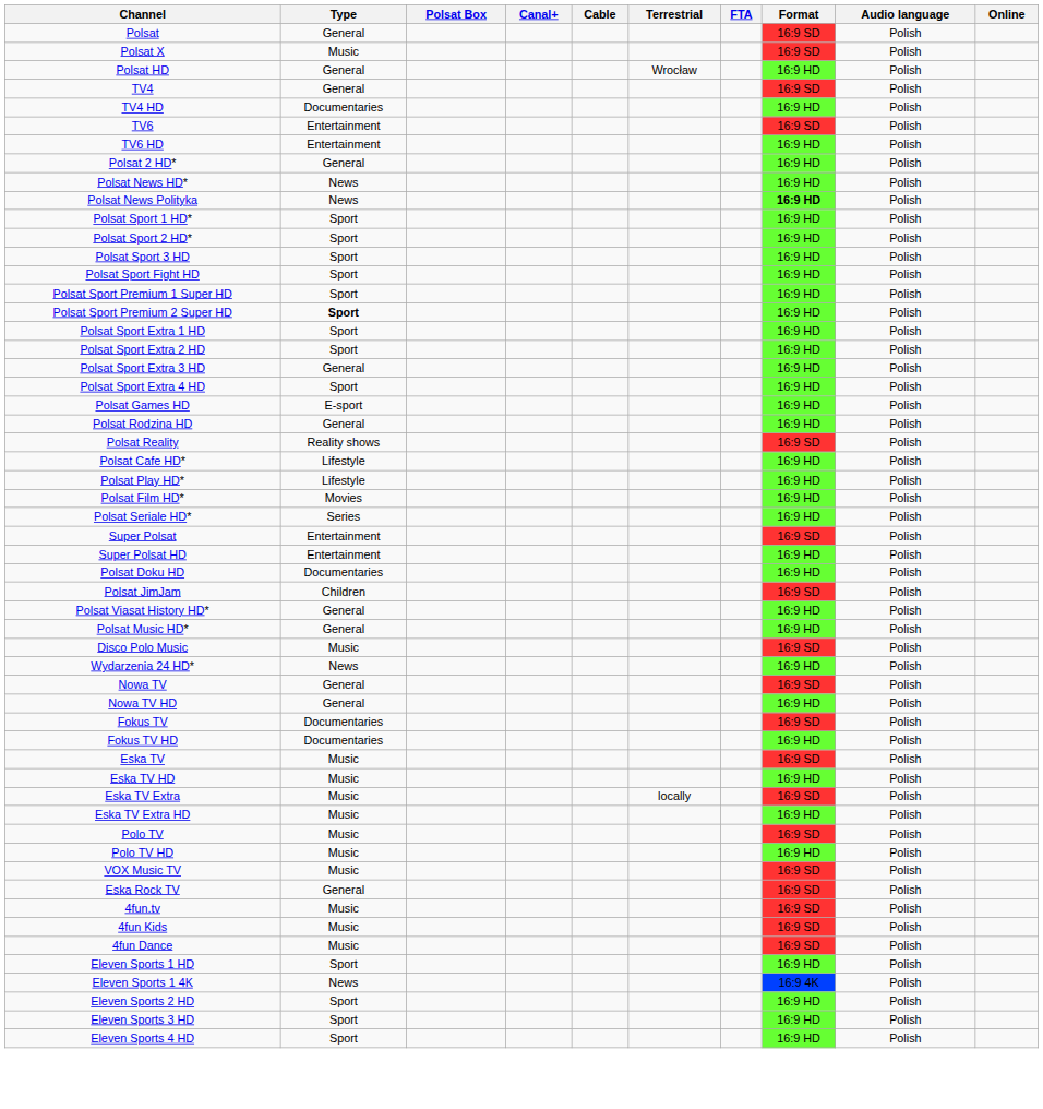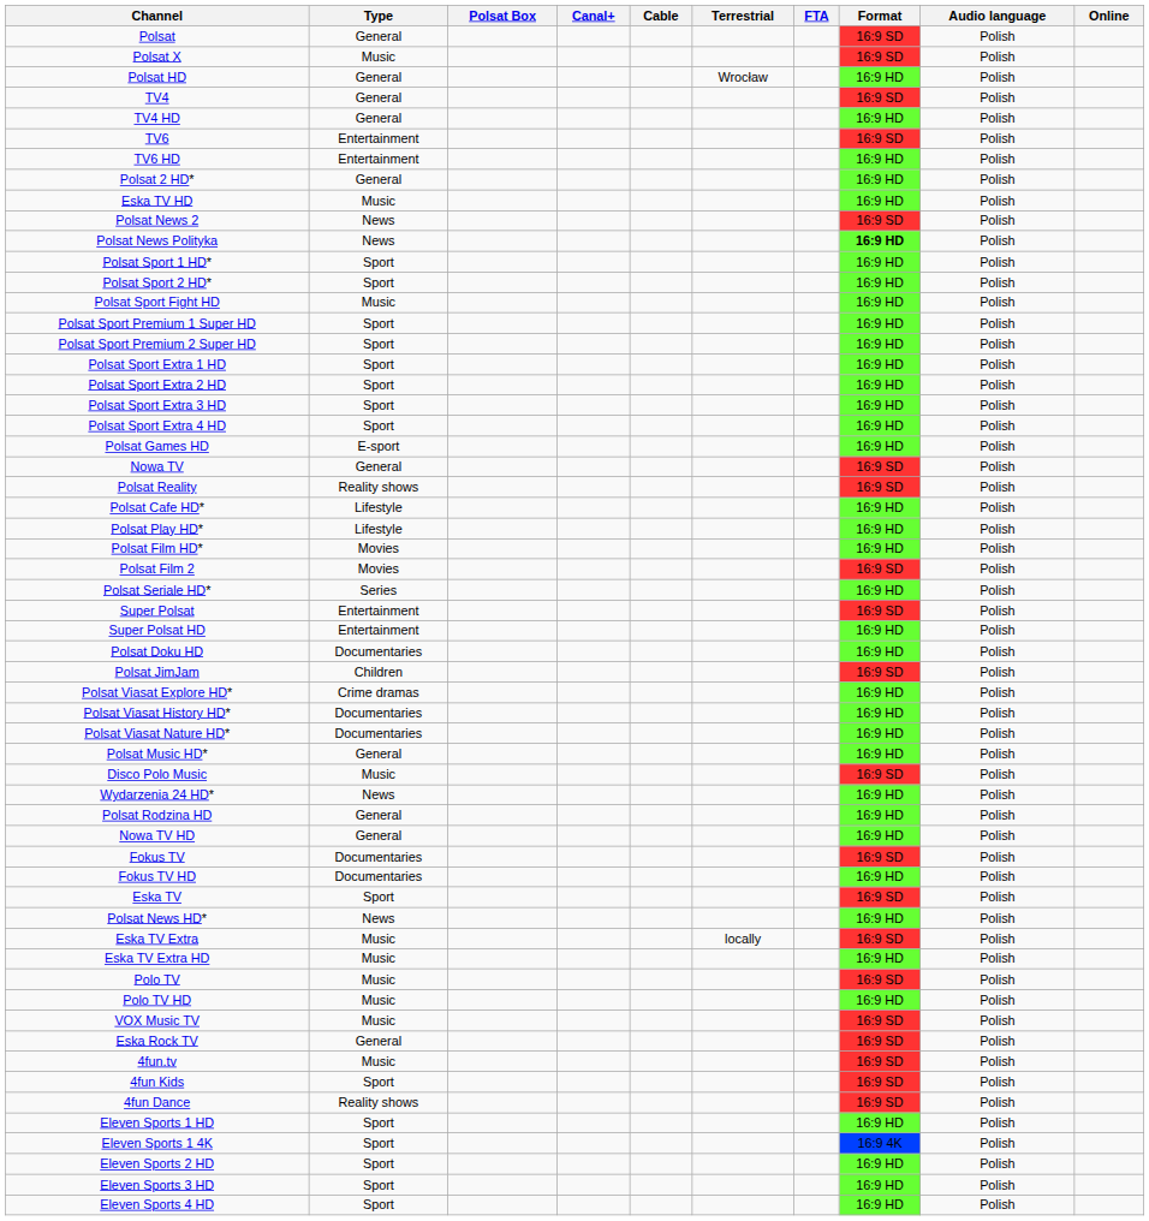 <table class="wikitable sortable" width="100%" style="text-align:center; font-size: 90%">
 <tr>
 <th>Channel</th>
 <th>Type</th>
 <th><a href='#'>Polsat Box</a></th>
 <th><a href='#'>Canal+</a></th>
 <th>Cable</th>
 <th>Terrestrial</th>
 <th><a href='#'>FTA</a></th>
 <th>Format</th>
 <th>Audio language</th>
 <th>Online</th>
 </tr>
 <tr>
 <td><a href='#'>Polsat</a></td>
 <td>General</td>
 <td></td>
 <td></td>
 <td></td>
 <td></td>
 <td></td>
 <td bgcolor=#f33>16:9 SD</td>
 <td>Polish</td>
 <td></td>
 </tr>
 <tr>
 <td><a href='#'>Polsat X</a></td>
 <td>Music</td>
 <td></td>
 <td></td>
 <td></td>
 <td></td>
 <td></td>
 <td bgcolor=#f33>16:9 SD</td>
 <td>Polish</td>
 <td></td>
 </tr>
 <tr>
 <td><a href='#'>Polsat HD</a></td>
 <td>General</td>
 <td></td>
 <td></td>
 <td></td>
 <td>Wrocław</td>
 <td></td>
 <td bgcolor=#6f3>16:9 HD</td>
 <td>Polish</td>
 <td></td>
 </tr>
 <tr>
 <td><a href='#'>TV4</a></td>
 <td>General</td>
 <td></td>
 <td></td>
 <td></td>
 <td></td>
 <td></td>
 <td bgcolor=#f33>16:9 SD</td>
 <td>Polish</td>
 <td></td>
 </tr>
 <tr>
 <td><a href='#'>TV4 HD</a></td>
-<td>Documentaries</td>
+<td>General</td>
 <td></td>
 <td></td>
 <td></td>
 <td></td>
 <td></td>
 <td bgcolor=#6f3>16:9 HD</td>
 <td>Polish</td>
 <td></td>
 </tr>
 <tr>
 <td><a href='#'>TV6</a></td>
 <td>Entertainment</td>
 <td></td>
 <td></td>
 <td></td>
 <td></td>
 <td></td>
 <td bgcolor=#f33>16:9 SD</td>
 <td>Polish</td>
 <td></td>
 </tr>
 <tr>
 <td><a href='#'>TV6 HD</a></td>
 <td>Entertainment</td>
 <td></td>
 <td></td>
 <td></td>
 <td></td>
 <td></td>
 <td bgcolor=#6f3>16:9 HD</td>
 <td>Polish</td>
 <td></td>
 </tr>
 <tr>
 <td><a href='#'>Polsat 2 HD</a>*</td>
 <td>General</td>
 <td></td>
 <td></td>
 <td></td>
 <td></td>
 <td></td>
 <td bgcolor=#6f3>16:9 HD</td>
 <td>Polish</td>
 <td></td>
 </tr>
 <tr>
-<td><a href='#'>Polsat News HD</a>*</td>
+<td><a href='#'>Eska TV HD</a></td>
+<td>Music</td>
+<td></td>
+<td></td>
+<td></td>
+<td></td>
+<td></td>
+<td bgcolor=#6f3>16:9 HD</td>
+<td>Polish</td>
+<td></td>
+</tr>
+<tr>
+<td><a href='#'>Polsat News 2</a></td>
 <td>News</td>
 <td></td>
 <td></td>
 <td></td>
 <td></td>
 <td></td>
-<td bgcolor=#6f3>16:9 HD</td>
+<td bgcolor=#f33>16:9 SD</td>
 <td>Polish</td>
 <td></td>
 </tr>
 <tr>
 <td><a href='#'>Polsat News Polityka</a></td>
 <td>News</td>
 <td></td>
 <td></td>
 <td></td>
 <td></td>
 <td></td>
 <td bgcolor=#6f3><strong>16:9 HD</strong></td>
 <td>Polish</td>
 <td></td>
 </tr>
 <tr>
 <td><a href='#'>Polsat Sport 1 HD</a>*</td>
 <td>Sport</td>
 <td></td>
 <td></td>
 <td></td>
 <td></td>
 <td></td>
 <td bgcolor=#6f3>16:9 HD</td>
 <td>Polish</td>
 <td></td>
 </tr>
 <tr>
 <td><a href='#'>Polsat Sport 2 HD</a>*</td>
 <td>Sport</td>
 <td></td>
 <td></td>
 <td></td>
 <td></td>
 <td></td>
 <td bgcolor=#6f3>16:9 HD</td>
 <td>Polish</td>
 <td></td>
 </tr>
 <tr>
-<td><a href='#'>Polsat Sport 3 HD</a></td>
-<td>Sport</td>
-<td></td>
-<td></td>
-<td></td>
-<td></td>
-<td></td>
-<td bgcolor=#6f3>16:9 HD</td>
-<td>Polish</td>
-<td></td>
-</tr>
-<tr>
 <td><a href='#'>Polsat Sport Fight HD</a></td>
-<td>Sport</td>
+<td>Music</td>
 <td></td>
 <td></td>
 <td></td>
 <td></td>
 <td></td>
 <td bgcolor=#6f3>16:9 HD</td>
 <td>Polish</td>
 <td></td>
 </tr>
 <tr>
 <td><a href='#'>Polsat Sport Premium 1 Super HD</a></td>
 <td>Sport</td>
 <td></td>
 <td></td>
 <td></td>
 <td></td>
 <td></td>
 <td bgcolor=#6f3>16:9 HD</td>
 <td>Polish</td>
 <td></td>
 </tr>
 <tr>
 <td><a href='#'>Polsat Sport Premium 2 Super HD</a></td>
-<td><strong>Sport</strong></td>
+<td>Sport</td>
 <td></td>
 <td></td>
 <td></td>
 <td></td>
 <td></td>
 <td bgcolor=#6f3>16:9 HD</td>
 <td>Polish</td>
 <td></td>
 </tr>
 <tr>
 <td><a href='#'>Polsat Sport Extra 1 HD</a></td>
 <td>Sport</td>
 <td></td>
 <td></td>
 <td></td>
 <td></td>
 <td></td>
 <td bgcolor=#6f3>16:9 HD</td>
 <td>Polish</td>
 <td></td>
 </tr>
 <tr>
 <td><a href='#'>Polsat Sport Extra 2 HD</a></td>
 <td>Sport</td>
 <td></td>
 <td></td>
 <td></td>
 <td></td>
 <td></td>
 <td bgcolor=#6f3>16:9 HD</td>
 <td>Polish</td>
 <td></td>
 </tr>
 <tr>
 <td><a href='#'>Polsat Sport Extra 3 HD</a></td>
-<td>General</td>
+<td>Sport</td>
 <td></td>
 <td></td>
 <td></td>
 <td></td>
 <td></td>
 <td bgcolor=#6f3>16:9 HD</td>
 <td>Polish</td>
 <td></td>
 </tr>
 <tr>
 <td><a href='#'>Polsat Sport Extra 4 HD</a></td>
 <td>Sport</td>
 <td></td>
 <td></td>
 <td></td>
 <td></td>
 <td></td>
 <td bgcolor=#6f3>16:9 HD</td>
 <td>Polish</td>
 <td></td>
 </tr>
 <tr>
 <td><a href='#'>Polsat Games HD</a></td>
 <td>E-sport</td>
 <td></td>
 <td></td>
 <td></td>
 <td></td>
 <td></td>
 <td bgcolor=#6f3>16:9 HD</td>
 <td>Polish</td>
 <td></td>
 </tr>
 <tr>
-<td><a href='#'>Polsat Rodzina HD</a></td>
+<td><a href='#'>Nowa TV</a></td>
 <td>General</td>
 <td></td>
 <td></td>
 <td></td>
 <td></td>
 <td></td>
-<td bgcolor=#6f3>16:9 HD</td>
+<td bgcolor=#f33>16:9 SD</td>
 <td>Polish</td>
 <td></td>
 </tr>
 <tr>
 <td><a href='#'>Polsat Reality</a></td>
 <td>Reality shows</td>
 <td></td>
 <td></td>
 <td></td>
 <td></td>
 <td></td>
 <td bgcolor=#f33>16:9 SD</td>
 <td>Polish</td>
 <td></td>
 </tr>
 <tr>
 <td><a href='#'>Polsat Cafe HD</a>*</td>
 <td>Lifestyle</td>
 <td></td>
 <td></td>
 <td></td>
 <td></td>
 <td></td>
 <td bgcolor=#6f3>16:9 HD</td>
 <td>Polish</td>
 <td></td>
 </tr>
 <tr>
 <td><a href='#'>Polsat Play HD</a>*</td>
 <td>Lifestyle</td>
 <td></td>
 <td></td>
 <td></td>
 <td></td>
 <td></td>
 <td bgcolor=#6f3>16:9 HD</td>
 <td>Polish</td>
 <td></td>
 </tr>
 <tr>
 <td><a href='#'>Polsat Film HD</a>*</td>
 <td>Movies</td>
 <td></td>
 <td></td>
 <td></td>
 <td></td>
 <td></td>
 <td bgcolor=#6f3>16:9 HD</td>
+<td>Polish</td>
+<td></td>
+</tr>
+<tr>
+<td><a href='#'>Polsat Film 2</a></td>
+<td>Movies</td>
+<td></td>
+<td></td>
+<td></td>
+<td></td>
+<td></td>
+<td bgcolor=#f33>16:9 SD</td>
 <td>Polish</td>
 <td></td>
 </tr>
 <tr>
 <td><a href='#'>Polsat Seriale HD</a>*</td>
 <td>Series</td>
 <td></td>
 <td></td>
 <td></td>
 <td></td>
 <td></td>
 <td bgcolor=#6f3>16:9 HD</td>
 <td>Polish</td>
 <td></td>
 </tr>
 <tr>
 <td><a href='#'>Super Polsat</a></td>
 <td>Entertainment</td>
 <td></td>
 <td></td>
 <td></td>
 <td></td>
 <td></td>
 <td bgcolor=#f33>16:9 SD</td>
 <td>Polish</td>
 <td></td>
 </tr>
 <tr>
 <td><a href='#'>Super Polsat HD</a></td>
 <td>Entertainment</td>
 <td></td>
 <td></td>
 <td></td>
 <td></td>
 <td></td>
 <td bgcolor=#6f3>16:9 HD</td>
 <td>Polish</td>
 <td></td>
 </tr>
 <tr>
 <td><a href='#'>Polsat Doku HD</a></td>
 <td>Documentaries</td>
 <td></td>
 <td></td>
 <td></td>
 <td></td>
 <td></td>
 <td bgcolor=#6f3>16:9 HD</td>
 <td>Polish</td>
 <td></td>
 </tr>
 <tr>
 <td><a href='#'>Polsat JimJam</a></td>
 <td>Children</td>
 <td></td>
 <td></td>
 <td></td>
 <td></td>
 <td></td>
 <td bgcolor=#f33>16:9 SD</td>
 <td>Polish</td>
 <td></td>
 </tr>
 <tr>
+<td><a href='#'>Polsat Viasat Explore HD</a>*</td>
+<td>Crime dramas</td>
+<td></td>
+<td></td>
+<td></td>
+<td></td>
+<td></td>
+<td bgcolor=#6f3>16:9 HD</td>
+<td>Polish</td>
+<td></td>
+</tr>
+<tr>
 <td><a href='#'>Polsat Viasat History HD</a>*</td>
-<td>General</td>
+<td>Documentaries</td>
+<td></td>
+<td></td>
+<td></td>
+<td></td>
+<td></td>
+<td bgcolor=#6f3>16:9 HD</td>
+<td>Polish</td>
+<td></td>
+</tr>
+<tr>
+<td><a href='#'>Polsat Viasat Nature HD</a>*</td>
+<td>Documentaries</td>
 <td></td>
 <td></td>
 <td></td>
 <td></td>
 <td></td>
 <td bgcolor=#6f3>16:9 HD</td>
 <td>Polish</td>
 <td></td>
 </tr>
 <tr>
 <td><a href='#'>Polsat Music HD</a>*</td>
 <td>General</td>
 <td></td>
 <td></td>
 <td></td>
 <td></td>
 <td></td>
 <td bgcolor=#6f3>16:9 HD</td>
 <td>Polish</td>
 <td></td>
 </tr>
 <tr>
 <td><a href='#'>Disco Polo Music</a></td>
 <td>Music</td>
 <td></td>
 <td></td>
 <td></td>
 <td></td>
 <td></td>
 <td bgcolor=#f33>16:9 SD</td>
 <td>Polish</td>
 <td></td>
 </tr>
 <tr>
 <td><a href='#'>Wydarzenia 24 HD</a>*</td>
 <td>News</td>
 <td></td>
 <td></td>
 <td></td>
 <td></td>
 <td></td>
 <td bgcolor=#6f3>16:9 HD</td>
 <td>Polish</td>
 <td></td>
 </tr>
 <tr>
-<td><a href='#'>Nowa TV</a></td>
+<td><a href='#'>Polsat Rodzina HD</a></td>
 <td>General</td>
 <td></td>
 <td></td>
 <td></td>
 <td></td>
 <td></td>
-<td bgcolor=#f33>16:9 SD</td>
+<td bgcolor=#6f3>16:9 HD</td>
 <td>Polish</td>
 <td></td>
 </tr>
 <tr>
 <td><a href='#'>Nowa TV HD</a></td>
 <td>General</td>
 <td></td>
 <td></td>
 <td></td>
 <td></td>
 <td></td>
 <td bgcolor=#6f3>16:9 HD</td>
 <td>Polish</td>
 <td></td>
 </tr>
 <tr>
 <td><a href='#'>Fokus TV</a></td>
 <td>Documentaries</td>
 <td></td>
 <td></td>
 <td></td>
 <td></td>
 <td></td>
 <td bgcolor=#f33>16:9 SD</td>
 <td>Polish</td>
 <td></td>
 </tr>
 <tr>
 <td><a href='#'>Fokus TV HD</a></td>
 <td>Documentaries</td>
 <td></td>
 <td></td>
 <td></td>
 <td></td>
 <td></td>
 <td bgcolor=#6f3>16:9 HD</td>
 <td>Polish</td>
 <td></td>
 </tr>
 <tr>
 <td><a href='#'>Eska TV</a></td>
-<td>Music</td>
+<td>Sport</td>
 <td></td>
 <td></td>
 <td></td>
 <td></td>
 <td></td>
 <td bgcolor=#f33>16:9 SD</td>
 <td>Polish</td>
 <td></td>
 </tr>
 <tr>
-<td><a href='#'>Eska TV HD</a></td>
-<td>Music</td>
+<td><a href='#'>Polsat News HD</a>*</td>
+<td>News</td>
 <td></td>
 <td></td>
 <td></td>
 <td></td>
 <td></td>
 <td bgcolor=#6f3>16:9 HD</td>
 <td>Polish</td>
 <td></td>
 </tr>
 <tr>
 <td><a href='#'>Eska TV Extra</a></td>
 <td>Music</td>
 <td></td>
 <td></td>
 <td></td>
 <td>locally</td>
 <td></td>
 <td bgcolor=#f33>16:9 SD</td>
 <td>Polish</td>
 <td></td>
 </tr>
 <tr>
 <td><a href='#'>Eska TV Extra HD</a></td>
 <td>Music</td>
 <td></td>
 <td></td>
 <td></td>
 <td></td>
 <td></td>
 <td bgcolor=#6f3>16:9 HD</td>
 <td>Polish</td>
 <td></td>
 </tr>
 <tr>
 <td><a href='#'>Polo TV</a></td>
 <td>Music</td>
 <td></td>
 <td></td>
 <td></td>
 <td></td>
 <td></td>
 <td bgcolor=#f33>16:9 SD</td>
 <td>Polish</td>
 <td></td>
 </tr>
 <tr>
 <td><a href='#'>Polo TV HD</a></td>
 <td>Music</td>
 <td></td>
 <td></td>
 <td></td>
 <td></td>
 <td></td>
 <td bgcolor=#6f3>16:9 HD</td>
 <td>Polish</td>
 <td></td>
 </tr>
 <tr>
 <td><a href='#'>VOX Music TV</a></td>
 <td>Music</td>
 <td></td>
 <td></td>
 <td></td>
 <td></td>
 <td></td>
 <td bgcolor=#f33>16:9 SD</td>
 <td>Polish</td>
 <td></td>
 </tr>
 <tr>
 <td><a href='#'>Eska Rock TV</a></td>
 <td>General</td>
 <td></td>
 <td></td>
 <td></td>
 <td></td>
 <td></td>
 <td bgcolor=#f33>16:9 SD</td>
 <td>Polish</td>
 <td></td>
 </tr>
 <tr>
 <td><a href='#'>4fun.tv</a></td>
 <td>Music</td>
 <td></td>
 <td></td>
 <td></td>
 <td></td>
 <td></td>
 <td bgcolor="#f33">16:9 SD</td>
 <td>Polish</td>
 <td></td>
 </tr>
 <tr>
 <td><a href='#'>4fun Kids</a></td>
-<td>Music</td>
+<td>Sport</td>
 <td></td>
 <td></td>
 <td></td>
 <td></td>
 <td></td>
 <td bgcolor="#f33">16:9 SD</td>
 <td>Polish</td>
 <td></td>
 </tr>
 <tr>
 <td><a href='#'>4fun Dance</a></td>
-<td>Music</td>
+<td>Reality shows</td>
 <td></td>
 <td></td>
 <td></td>
 <td></td>
 <td></td>
 <td bgcolor="#f33">16:9 SD</td>
 <td>Polish</td>
 <td></td>
 </tr>
 <tr>
 <td><a href='#'>Eleven Sports 1 HD</a></td>
 <td>Sport</td>
 <td></td>
 <td></td>
 <td></td>
 <td></td>
 <td></td>
 <td bgcolor=#6f3>16:9 HD</td>
 <td>Polish</td>
 <td></td>
 </tr>
 <tr>
 <td><a href='#'>Eleven Sports 1 4K</a></td>
-<td>News</td>
+<td>Sport</td>
 <td></td>
 <td></td>
 <td></td>
 <td></td>
 <td></td>
 <td bgcolor=#0040FF>16:9 4K</td>
 <td>Polish</td>
 <td></td>
 </tr>
 <tr>
 <td><a href='#'>Eleven Sports 2 HD</a></td>
 <td>Sport</td>
 <td></td>
 <td></td>
 <td></td>
 <td></td>
 <td></td>
 <td bgcolor="#6f3">16:9 HD</td>
 <td>Polish</td>
 <td></td>
 </tr>
 <tr>
 <td><a href='#'>Eleven Sports 3 HD</a></td>
 <td>Sport</td>
 <td></td>
 <td></td>
 <td></td>
 <td></td>
 <td></td>
 <td bgcolor=#6f3>16:9 HD</td>
 <td>Polish</td>
 <td></td>
 </tr>
 <tr>
 <td><a href='#'>Eleven Sports 4 HD</a></td>
 <td>Sport</td>
 <td></td>
 <td></td>
 <td></td>
 <td></td>
 <td></td>
 <td bgcolor=#6f3>16:9 HD</td>
 <td>Polish</td>
 <td></td>
 </tr>
 </table>
